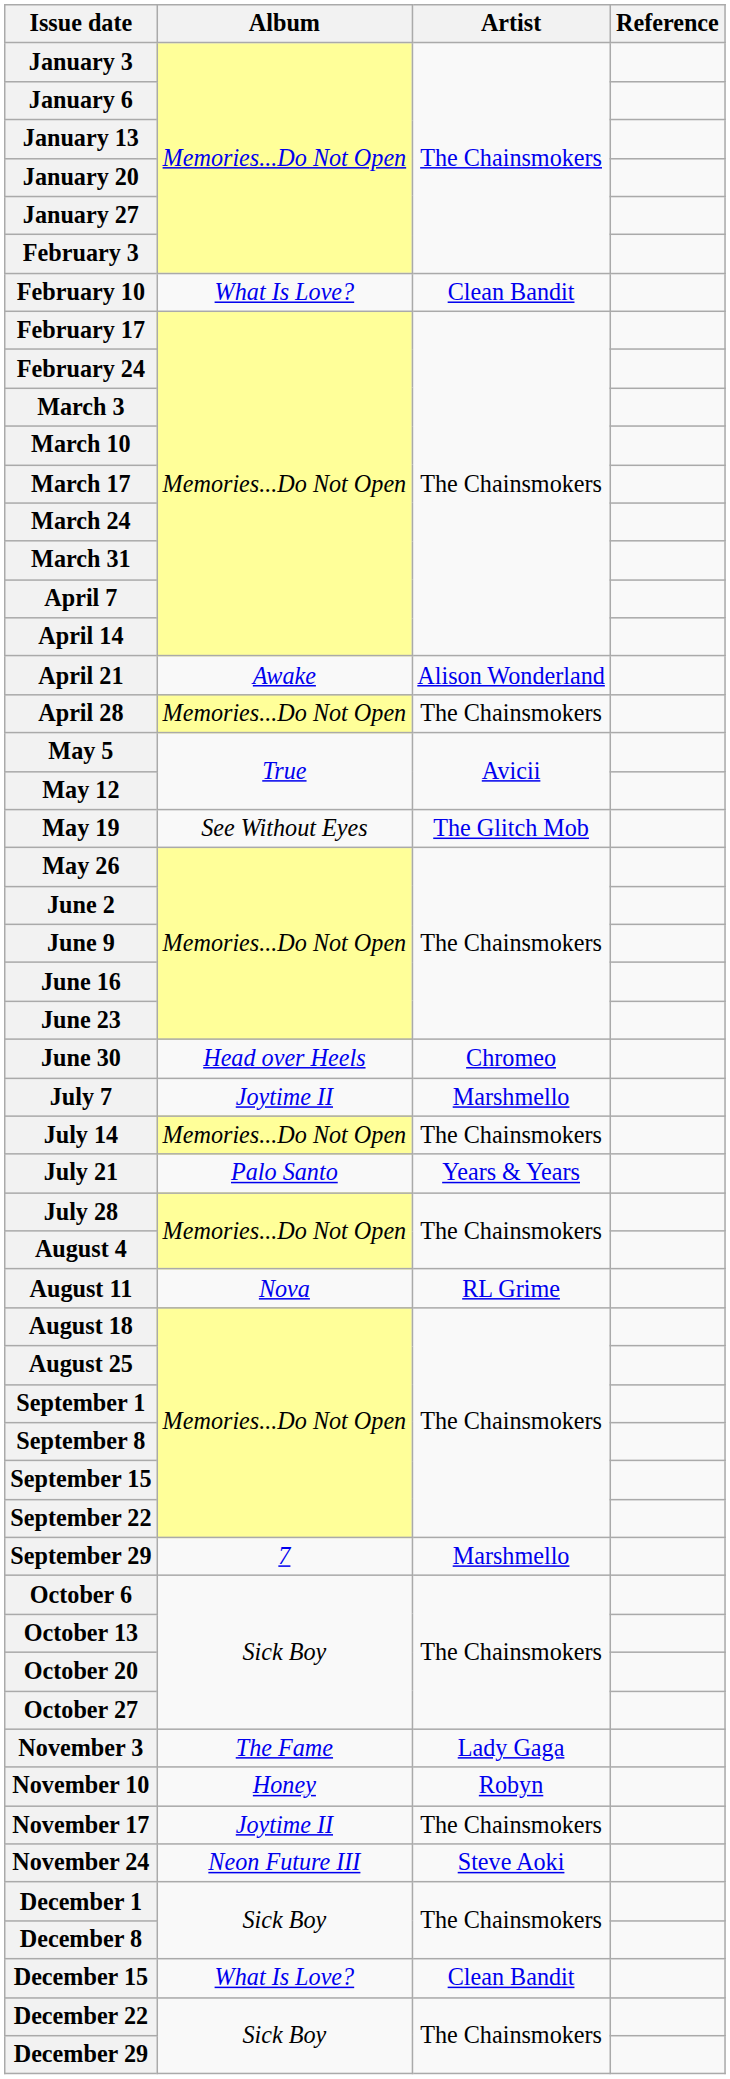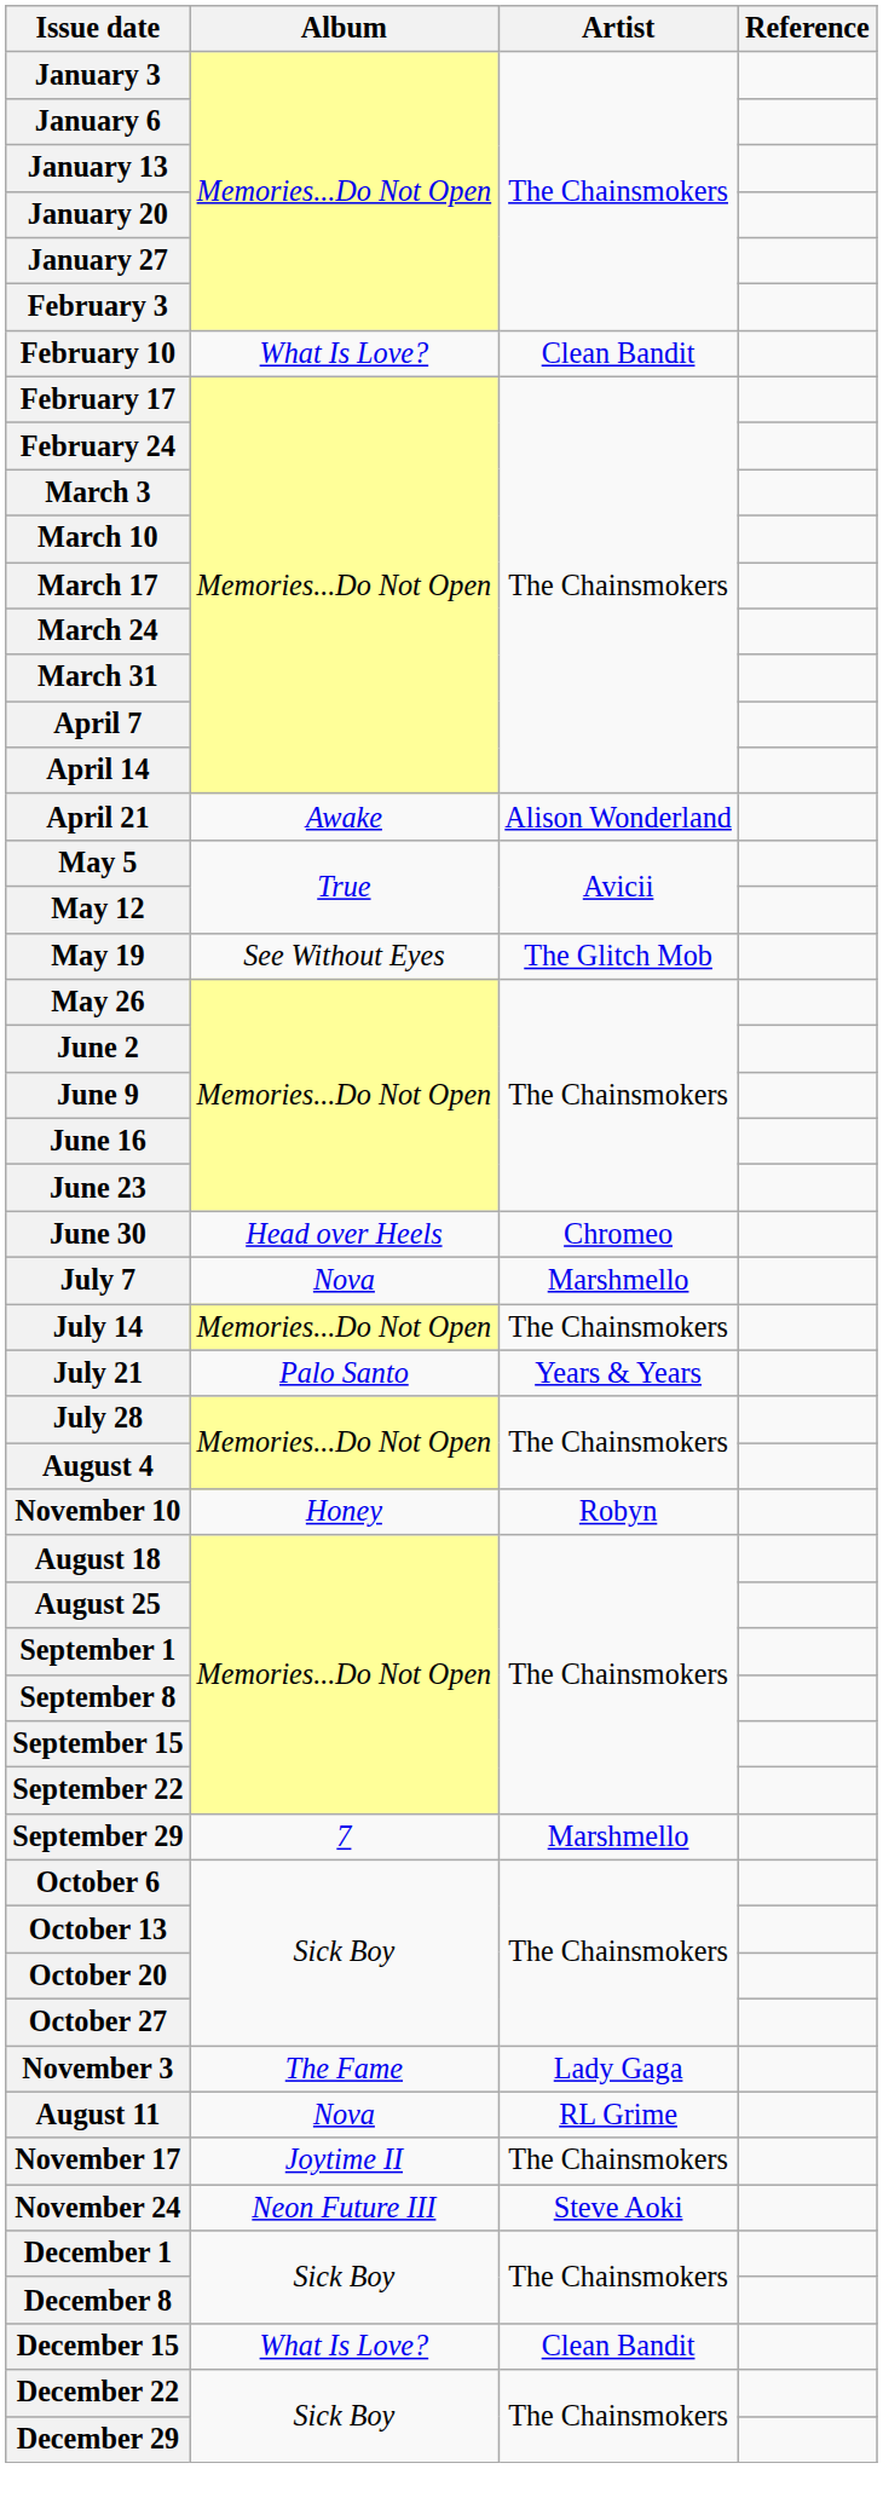 <table class="wikitable plainrowheaders" style="text-align:center">
 <tr>
 <th scope="col">Issue date</th>
 <th scope="col">Album</th>
 <th scope="col">Artist</th>
 <th scope="col">Reference</th>
 </tr>
 <tr>
 <th scope="row">January 3</th>
 <td bgcolor=#FFFF99 rowspan="6"><em><a href='#'>Memories...Do Not Open</a></em> </td>
 <td rowspan="6"><a href='#'>The Chainsmokers</a></td>
 <td></td>
 </tr>
 <tr>
 <th scope="row">January 6</th>
 <td></td>
 </tr>
 <tr>
 <th scope="row">January 13</th>
 <td></td>
 </tr>
 <tr>
 <th scope="row">January 20</th>
 <td></td>
 </tr>
 <tr>
 <th scope="row">January 27</th>
 <td></td>
 </tr>
 <tr>
 <th scope="row">February 3</th>
 <td></td>
 </tr>
 <tr>
 <th scope="row">February 10</th>
 <td><em><a href='#'>What Is Love?</a></em></td>
 <td><a href='#'>Clean Bandit</a></td>
 <td></td>
 </tr>
 <tr>
 <th scope="row">February 17</th>
 <td bgcolor=#FFFF99 rowspan="9"><em>Memories...Do Not Open</em> </td>
 <td rowspan="9">The Chainsmokers</td>
 <td></td>
 </tr>
 <tr>
 <th scope="row">February 24</th>
 <td></td>
 </tr>
 <tr>
 <th scope="row">March 3</th>
 <td></td>
 </tr>
 <tr>
 <th scope="row">March 10</th>
 <td></td>
 </tr>
 <tr>
 <th scope="row">March 17</th>
 <td></td>
 </tr>
 <tr>
 <th scope="row">March 24</th>
 <td></td>
 </tr>
 <tr>
 <th scope="row">March 31</th>
 <td></td>
 </tr>
 <tr>
 <th scope="row">April 7</th>
 <td></td>
 </tr>
 <tr>
 <th scope="row">April 14</th>
 <td></td>
 </tr>
 <tr>
 <th scope="row">April 21</th>
 <td><em><a href='#'>Awake</a></em></td>
 <td><a href='#'>Alison Wonderland</a></td>
 <td></td>
 </tr>
 <tr>
-<th scope="row">April 28</th>
-<td bgcolor=#FFFF99><em>Memories...Do Not Open</em> </td>
-<td>The Chainsmokers</td>
-<td></td>
-</tr>
-<tr>
 <th scope="row">May 5</th>
 <td rowspan="2"><em><a href='#'>True</a></em></td>
 <td rowspan="2"><a href='#'>Avicii</a></td>
 <td></td>
 </tr>
 <tr>
 <th scope="row">May 12</th>
 <td></td>
 </tr>
 <tr>
 <th scope="row">May 19</th>
 <td><em>See Without Eyes</em></td>
 <td><a href='#'>The Glitch Mob</a></td>
 <td></td>
 </tr>
 <tr>
 <th scope="row">May 26</th>
 <td bgcolor=#FFFF99 rowspan="5"><em>Memories...Do Not Open</em> </td>
 <td rowspan="5">The Chainsmokers</td>
 <td></td>
 </tr>
 <tr>
 <th scope="row">June 2</th>
 <td></td>
 </tr>
 <tr>
 <th scope="row">June 9</th>
 <td></td>
 </tr>
 <tr>
 <th scope="row">June 16</th>
 <td></td>
 </tr>
 <tr>
 <th scope="row">June 23</th>
 <td></td>
 </tr>
 <tr>
 <th scope="row">June 30</th>
 <td><em><a href='#'>Head over Heels</a></em></td>
 <td><a href='#'>Chromeo</a></td>
 <td></td>
 </tr>
 <tr>
 <th scope="row">July 7</th>
-<td><em><a href='#'>Joytime II</a></em></td>
+<td><em><a href='#'>Nova</a></em></td>
 <td><a href='#'>Marshmello</a></td>
 <td></td>
 </tr>
 <tr>
 <th scope="row">July 14</th>
 <td bgcolor=#FFFF99><em>Memories...Do Not Open</em> </td>
 <td>The Chainsmokers</td>
 <td></td>
 </tr>
 <tr>
 <th scope="row">July 21</th>
 <td><em><a href='#'>Palo Santo</a></em></td>
 <td><a href='#'>Years & Years</a></td>
 <td></td>
 </tr>
 <tr>
 <th scope="row">July 28</th>
 <td bgcolor=#FFFF99 rowspan="2"><em>Memories...Do Not Open</em> </td>
 <td rowspan="2">The Chainsmokers</td>
 <td></td>
 </tr>
 <tr>
 <th scope="row">August 4</th>
 <td></td>
 </tr>
 <tr>
-<th scope="row">August 11</th>
-<td><em><a href='#'>Nova</a></em></td>
-<td><a href='#'>RL Grime</a></td>
+<th scope="row">November 10</th>
+<td><em><a href='#'>Honey</a></em></td>
+<td><a href='#'>Robyn</a></td>
 <td></td>
 </tr>
 <tr>
 <th scope="row">August 18</th>
 <td bgcolor=#FFFF99 rowspan="6"><em>Memories...Do Not Open</em> </td>
 <td rowspan="6">The Chainsmokers</td>
 <td></td>
 </tr>
 <tr>
 <th scope="row">August 25</th>
 <td></td>
 </tr>
 <tr>
 <th scope="row">September 1</th>
 <td></td>
 </tr>
 <tr>
 <th scope="row">September 8</th>
 <td></td>
 </tr>
 <tr>
 <th scope="row">September 15</th>
 <td></td>
 </tr>
 <tr>
 <th scope="row">September 22</th>
 <td></td>
 </tr>
 <tr>
 <th scope="row">September 29</th>
 <td><em><a href='#'>7</a></em></td>
 <td><a href='#'>Marshmello</a></td>
 <td></td>
 </tr>
 <tr>
 <th scope="row">October 6</th>
 <td rowspan="4"><em>Sick Boy</em></td>
 <td rowspan="4">The Chainsmokers</td>
 <td></td>
 </tr>
 <tr>
 <th scope="row">October 13</th>
 <td></td>
 </tr>
 <tr>
 <th scope="row">October 20</th>
 <td></td>
 </tr>
 <tr>
 <th scope="row">October 27</th>
 <td></td>
 </tr>
 <tr>
 <th scope="row">November 3</th>
 <td><em><a href='#'>The Fame</a></em></td>
 <td><a href='#'>Lady Gaga</a></td>
 <td></td>
 </tr>
 <tr>
-<th scope="row">November 10</th>
-<td><em><a href='#'>Honey</a></em></td>
-<td><a href='#'>Robyn</a></td>
+<th scope="row">August 11</th>
+<td><em><a href='#'>Nova</a></em></td>
+<td><a href='#'>RL Grime</a></td>
 <td></td>
 </tr>
 <tr>
 <th scope="row">November 17</th>
 <td><em><a href='#'>Joytime II</a></em></td>
 <td>The Chainsmokers</td>
 <td></td>
 </tr>
 <tr>
 <th scope="row">November 24</th>
 <td><em><a href='#'>Neon Future III</a></em></td>
 <td><a href='#'>Steve Aoki</a></td>
 <td></td>
 </tr>
 <tr>
 <th scope="row">December 1</th>
 <td rowspan="2"><em>Sick Boy</em></td>
 <td rowspan="2">The Chainsmokers</td>
 <td></td>
 </tr>
 <tr>
 <th scope="row">December 8</th>
 <td></td>
 </tr>
 <tr>
 <th scope="row">December 15</th>
 <td><em><a href='#'>What Is Love?</a></em></td>
 <td><a href='#'>Clean Bandit</a></td>
 <td></td>
 </tr>
 <tr>
 <th scope="row">December 22</th>
 <td rowspan="2"><em>Sick Boy</em></td>
 <td rowspan="2">The Chainsmokers</td>
 <td></td>
 </tr>
 <tr>
 <th scope="row">December 29</th>
 <td></td>
 </tr>
 </table>
